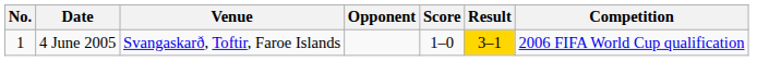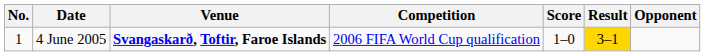 <table class="wikitable sortable">
 <tr>
 <th scope="col">No.</th>
 <th scope="col">Date</th>
 <th scope="col">Venue</th>
-<th scope="col">Opponent</th>
+<th scope="col">Competition</th>
 <th scope="col">Score</th>
 <th scope="col">Result</th>
-<th scope="col">Competition</th>
+<th scope="col">Opponent</th>
 </tr>
 <tr>
 <td align="center">1</td>
 <td>4 June 2005</td>
-<td><a href='#'>Svangaskarð</a>, <a href='#'>Toftir</a>, Faroe Islands</td>
-<td></td>
+<td><strong><a href='#'>Svangaskarð</a>, <a href='#'>Toftir</a>, Faroe Islands</strong></td>
+<td><a href='#'>2006 FIFA World Cup qualification</a></td>
 <td align="center">1–0</td>
 <td align="center" style="background: gold;">3–1</td>
-<td><a href='#'>2006 FIFA World Cup qualification</a></td>
+<td></td>
 </tr>
 </table>
